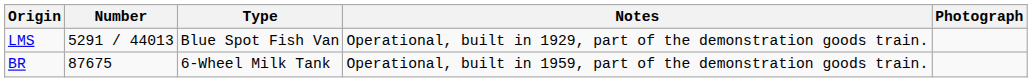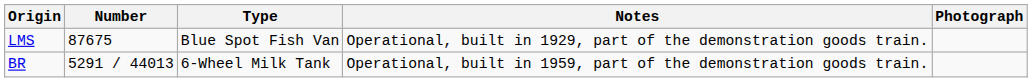 <table class="wikitable">
 <tr>
 <th>Origin</th>
 <th>Number</th>
 <th>Type</th>
 <th>Notes</th>
 <th>Photograph</th>
 </tr>
 <tr>
 <td><a href='#'>LMS</a></td>
-<td>5291 / 44013</td>
+<td>87675</td>
 <td>Blue Spot Fish Van</td>
 <td>Operational, built in 1929, part of the demonstration goods train.</td>
 <td></td>
 </tr>
 <tr>
 <td><a href='#'>BR</a></td>
-<td>87675</td>
+<td>5291 / 44013</td>
 <td>6-Wheel Milk Tank</td>
 <td>Operational, built in 1959, part of the demonstration goods train.</td>
 <td></td>
 </tr>
 </table>
